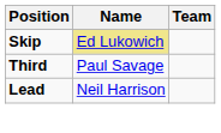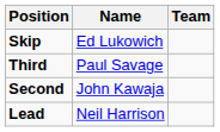 <table class="wikitable">
 <tr>
 <th><strong>Position</strong></th>
 <th><strong>Name</strong></th>
 <th><strong>Team</strong></th>
 </tr>
 <tr>
 <td><strong>Skip</strong></td>
-<td style="background: khaki;"><a href='#'>Ed Lukowich</a></td>
+<td><a href='#'>Ed Lukowich</a></td>
 <td></td>
 </tr>
 <tr>
 <td><strong>Third</strong></td>
 <td><a href='#'>Paul Savage</a></td>
 <td></td>
 </tr>
 <tr>
+<td><strong>Second</strong></td>
+<td><a href='#'>John Kawaja</a></td>
+<td></td>
+</tr>
+<tr>
 <td><strong>Lead</strong></td>
 <td><a href='#'>Neil Harrison</a></td>
 <td></td>
 </tr>
 </table>
